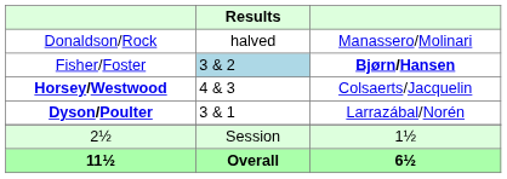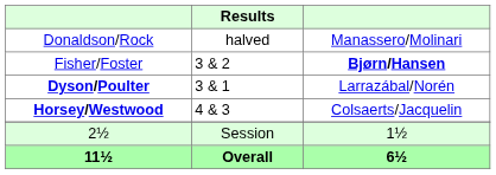 <table border="1" cellpadding="3" style="border-collapse:collapse; text-align:center;">
 <tr style="background:#ddffdd;">
 <th style="width:12em;"> </th>
 <th style="width:7em;">Results</th>
 <th style="width:12em;"></th>
 </tr>
 <tr>
 <td><a href='#'>Donaldson</a>/<a href='#'>Rock</a></td>
 <td>halved</td>
 <td><a href='#'>Manassero</a>/<a href='#'>Molinari</a></td>
 </tr>
 <tr>
 <td><a href='#'>Fisher</a>/<a href='#'>Foster</a></td>
-<td align=left style="background: lightblue;"> 3 & 2</td>
+<td align=left> 3 & 2</td>
 <td><strong><a href='#'>Bjørn</a>/<a href='#'>Hansen</a></strong></td>
+</tr>
+<tr>
+<td><strong><a href='#'>Dyson</a>/<a href='#'>Poulter</a></strong></td>
+<td align=left> 3 & 1</td>
+<td><a href='#'>Larrazábal</a>/<a href='#'>Norén</a></td>
 </tr>
 <tr>
 <td><strong><a href='#'>Horsey</a>/<a href='#'>Westwood</a></strong></td>
 <td align=left> 4 & 3</td>
 <td><a href='#'>Colsaerts</a>/<a href='#'>Jacquelin</a></td>
-</tr>
-<tr>
-<td><strong><a href='#'>Dyson</a>/<a href='#'>Poulter</a></strong></td>
-<td align=left> 3 & 1</td>
-<td><a href='#'>Larrazábal</a>/<a href='#'>Norén</a></td>
 </tr>
 <tr>
 </tr>
 <tr style="background:#ddffdd;">
 <td>2½</td>
 <td>Session</td>
 <td>1½</td>
 </tr>
 <tr style="background:#aaffaa;">
 <th>11½</th>
 <th>Overall</th>
 <th>6½</th>
 </tr>
 </table>
